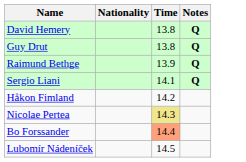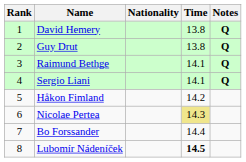 <table class="wikitable sortable" style="text-align:center">
 <tr>
+<th>Rank</th>
 <th>Name</th>
 <th>Nationality</th>
 <th>Time</th>
 <th>Notes</th>
 </tr>
 <tr bgcolor=ccffcc>
+<td>1</td>
 <td align=left><a href='#'>David Hemery</a></td>
 <td align=left></td>
 <td>13.8</td>
 <td><strong>Q</strong></td>
 </tr>
 <tr bgcolor=ccffcc>
+<td>2</td>
 <td align=left><a href='#'>Guy Drut</a></td>
 <td align=left></td>
 <td>13.8</td>
 <td><strong>Q</strong></td>
 </tr>
 <tr bgcolor=ccffcc>
+<td>3</td>
 <td align=left><a href='#'>Raimund Bethge</a></td>
 <td align=left></td>
-<td>13.9</td>
+<td>14.1</td>
 <td><strong>Q</strong></td>
 </tr>
 <tr bgcolor=ccffcc>
+<td>4</td>
 <td align=left><a href='#'>Sergio Liani</a></td>
 <td align=left></td>
 <td>14.1</td>
 <td><strong>Q</strong></td>
 </tr>
 <tr>
+<td>5</td>
 <td align=left><a href='#'>Håkon Fimland</a></td>
 <td align=left></td>
 <td>14.2</td>
 <td></td>
 </tr>
 <tr>
+<td>6</td>
 <td align=left><a href='#'>Nicolae Pertea</a></td>
 <td align=left></td>
 <td style="background: khaki;">14.3</td>
 <td></td>
 </tr>
 <tr>
+<td>7</td>
 <td align=left><a href='#'>Bo Forssander</a></td>
 <td align=left></td>
-<td style="background: lightsalmon;">14.4</td>
+<td>14.4</td>
 <td></td>
 </tr>
 <tr>
+<td>8</td>
 <td align=left><a href='#'>Lubomír Nádeníček</a></td>
 <td align=left></td>
-<td>14.5</td>
+<td><strong>14.5</strong></td>
 <td></td>
 </tr>
 </table>
